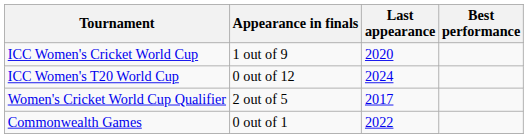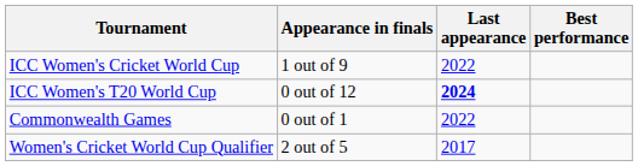 <table class="wikitable sortable" style="text-align:left;">
 <tr>
 <th>Tournament</th>
 <th data-sort-type="number">Appearance in finals</th>
 <th>Last<br>appearance</th>
 <th>Best<br>performance</th>
 </tr>
 <tr>
 <td><a href='#'>ICC Women's Cricket World Cup</a></td>
 <td>1 out of 9</td>
-<td><a href='#'>2020</a></td>
+<td><a href='#'>2022</a></td>
 <td></td>
 </tr>
 <tr>
 <td><a href='#'>ICC Women's T20 World Cup</a></td>
 <td>0 out of 12</td>
-<td><a href='#'>2024</a></td>
+<td><strong><a href='#'>2024</a></strong></td>
+<td></td>
+</tr>
+<tr>
+<td><a href='#'>Commonwealth Games</a></td>
+<td>0 out of 1</td>
+<td><a href='#'>2022</a></td>
 <td></td>
 </tr>
 <tr>
 <td><a href='#'>Women's Cricket World Cup Qualifier</a></td>
 <td>2 out of 5</td>
 <td><a href='#'>2017</a></td>
 <td></td>
 </tr>
-<tr>
-<td><a href='#'>Commonwealth Games</a></td>
-<td>0 out of 1</td>
-<td><a href='#'>2022</a></td>
-<td></td>
-</tr>
 </table>
